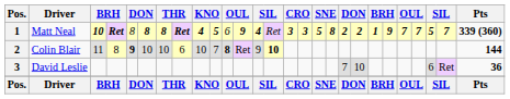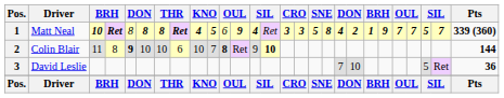 <table class="wikitable" style="font-size: 85%; text-align:center;">
 <tr style="vertical-align:top">
 <th style="vertical-align:middle">Pos.</th>
 <th style="vertical-align:middle">Driver</th>
 <th colspan="2"><a href='#'>BRH</a></th>
 <th colspan="2"><a href='#'>DON</a></th>
 <th colspan="2"><a href='#'>THR</a></th>
 <th colspan="2"><a href='#'>KNO</a></th>
 <th colspan="2"><a href='#'>OUL</a></th>
 <th colspan="2"><a href='#'>SIL</a></th>
 <th colspan="2"><a href='#'>CRO</a></th>
 <th colspan="2"><a href='#'>SNE</a></th>
 <th colspan="2"><a href='#'>DON</a></th>
 <th colspan="2"><a href='#'>BRH</a></th>
 <th colspan="2"><a href='#'>OUL</a></th>
 <th colspan="2"><a href='#'>SIL</a></th>
 <th style="vertical-align:middle">Pts</th>
 </tr>
 <tr>
 <th>1</th>
 <td style="text-align:left"> <a href='#'>Matt Neal</a></td>
 <td style="background:#FFFFBF;"><strong><em>10</em></strong></td>
 <td style="background:#EFCFFF;"><strong><em>Ret</em></strong></td>
 <td style="background:#FFFFBF;"><em>8</em></td>
 <td style="background:#FFFFBF;"><strong><em>8</em></strong></td>
 <td style="background:#FFFFBF;"><strong><em>8</em></strong></td>
 <td style="background:#EFCFFF;"><strong><em>Ret</em></strong></td>
 <td style="background:#FFFFBF;"><strong><em>4</em></strong></td>
 <td style="background:#FFFFBF;"><strong><em>5</em></strong></td>
 <td style="background:#FFFFBF;"><em>6</em></td>
 <td style="background:#FFFFBF;"><strong><em>9</em></strong></td>
 <td style="background:#FFFFBF;"><strong><em>4</em></strong></td>
 <td style="background:#EFCFFF;"><em>Ret</em></td>
 <td style="background:#FFFFBF;"><strong><em>3</em></strong></td>
 <td style="background:#FFFFBF;"><strong><em>3</em></strong></td>
 <td style="background:#FFFFBF;"><strong><em>5</em></strong></td>
 <td style="background:#FFFFBF;"><strong><em>8</em></strong></td>
-<td style="background:#FFFFBF;"><strong><em>2</em></strong></td>
+<td style="background:#FFFFBF;"><strong><em>4</em></strong></td>
 <td style="background:#FFFFBF;"><strong><em>2</em></strong></td>
 <td style="background:#FFFFBF;"><strong><em>1</em></strong></td>
 <td style="background:#FFFFBF;"><strong><em>9</em></strong></td>
 <td style="background:#FFFFBF;"><strong><em>7</em></strong></td>
 <td style="background:#FFFFBF;"><strong><em>7</em></strong></td>
 <td style="background:#FFFFBF;"><strong><em>5</em></strong></td>
 <td style="background:#FFFFBF;"><strong><em>7</em></strong></td>
 <td style="text-align:right"><strong>339 (360)</strong></td>
 </tr>
 <tr>
 <th>2</th>
 <td style="text-align:left"> <a href='#'>Colin Blair</a></td>
 <td style="background:#DFDFDF;">11</td>
 <td style="background:#FFFFBF;">8</td>
 <td style="background:#DFDFDF;"><strong>9</strong></td>
 <td style="background:#DFDFDF;">10</td>
 <td style="background:#DFDFDF;">10</td>
 <td style="background:#FFFFBF;">6</td>
 <td style="background:#DFDFDF;">10</td>
 <td style="background:#DFDFDF;">7</td>
 <td style="background:#DFDFDF;"><strong>8</strong></td>
 <td style="background:#EFCFFF;">Ret</td>
 <td style="background:#DFDFDF;">9</td>
 <td style="background:#FFFFBF;"><strong>10</strong></td>
 <td></td>
 <td></td>
 <td></td>
 <td></td>
 <td></td>
 <td></td>
 <td></td>
 <td></td>
 <td></td>
 <td></td>
 <td></td>
 <td></td>
 <td style="text-align:right"><strong>144</strong></td>
 </tr>
 <tr>
 <th>3</th>
 <td style="text-align:left" nowrap> <a href='#'>David Leslie</a></td>
 <td></td>
 <td></td>
 <td></td>
 <td></td>
 <td></td>
 <td></td>
 <td></td>
 <td></td>
 <td></td>
 <td></td>
 <td></td>
 <td></td>
 <td></td>
 <td></td>
 <td></td>
 <td></td>
 <td style="background:#DFDFDF;">7</td>
 <td style="background:#DFDFDF;">10</td>
 <td></td>
 <td></td>
 <td></td>
 <td></td>
-<td style="background:#DFDFDF;">6</td>
+<td style="background:#DFDFDF;">5</td>
 <td style="background:#EFCFFF;">Ret</td>
 <td style="text-align:right"><strong>36</strong></td>
 </tr>
 <tr>
 </tr>
 <tr style="vertical-align:top">
 <th style="vertical-align:middle">Pos.</th>
 <th style="vertical-align:middle">Driver</th>
 <th colspan="2"><a href='#'>BRH</a></th>
 <th colspan="2"><a href='#'>DON</a></th>
 <th colspan="2"><a href='#'>THR</a></th>
 <th colspan="2"><a href='#'>KNO</a></th>
 <th colspan="2"><a href='#'>OUL</a></th>
 <th colspan="2"><a href='#'>SIL</a></th>
 <th colspan="2"><a href='#'>CRO</a></th>
 <th colspan="2"><a href='#'>SNE</a></th>
 <th colspan="2"><a href='#'>DON</a></th>
 <th colspan="2"><a href='#'>BRH</a></th>
 <th colspan="2"><a href='#'>OUL</a></th>
 <th colspan="2"><a href='#'>SIL</a></th>
 <th style="vertical-align:middle">Pts</th>
 </tr>
 </table>
